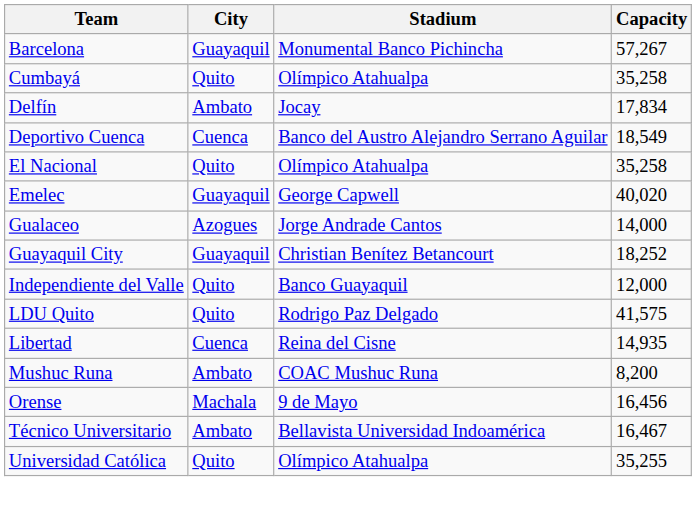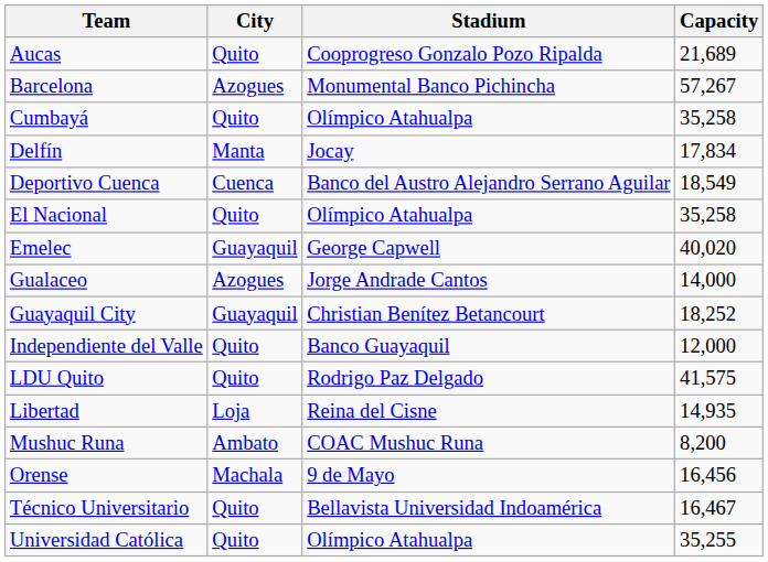 <table class="wikitable sortable">
 <tr>
 <th>Team</th>
 <th>City</th>
 <th>Stadium</th>
 <th>Capacity</th>
 </tr>
 <tr>
+<td><a href='#'>Aucas</a></td>
+<td><a href='#'>Quito</a></td>
+<td><a href='#'>Cooprogreso Gonzalo Pozo Ripalda</a></td>
+<td>21,689</td>
+</tr>
+<tr>
 <td><a href='#'>Barcelona</a></td>
-<td><a href='#'>Guayaquil</a></td>
+<td><a href='#'>Azogues</a></td>
 <td><a href='#'>Monumental Banco Pichincha</a></td>
 <td>57,267</td>
 </tr>
 <tr>
 <td><a href='#'>Cumbayá</a></td>
 <td><a href='#'>Quito</a></td>
 <td><a href='#'>Olímpico Atahualpa</a></td>
 <td>35,258</td>
 </tr>
 <tr>
 <td><a href='#'>Delfín</a></td>
-<td><a href='#'>Ambato</a></td>
+<td><a href='#'>Manta</a></td>
 <td><a href='#'>Jocay</a></td>
 <td>17,834</td>
 </tr>
 <tr>
 <td><a href='#'>Deportivo Cuenca</a></td>
 <td><a href='#'>Cuenca</a></td>
 <td><a href='#'>Banco del Austro Alejandro Serrano Aguilar</a></td>
 <td>18,549</td>
 </tr>
 <tr>
 <td><a href='#'>El Nacional</a></td>
 <td><a href='#'>Quito</a></td>
 <td><a href='#'>Olímpico Atahualpa</a></td>
 <td>35,258</td>
 </tr>
 <tr>
 <td><a href='#'>Emelec</a></td>
 <td><a href='#'>Guayaquil</a></td>
 <td><a href='#'>George Capwell</a></td>
 <td>40,020</td>
 </tr>
 <tr>
 <td><a href='#'>Gualaceo</a></td>
 <td><a href='#'>Azogues</a></td>
 <td><a href='#'>Jorge Andrade Cantos</a></td>
 <td>14,000</td>
 </tr>
 <tr>
 <td><a href='#'>Guayaquil City</a></td>
 <td><a href='#'>Guayaquil</a></td>
 <td><a href='#'>Christian Benítez Betancourt</a></td>
 <td>18,252</td>
 </tr>
 <tr>
 <td><a href='#'>Independiente del Valle</a></td>
 <td><a href='#'>Quito</a></td>
 <td><a href='#'>Banco Guayaquil</a></td>
 <td>12,000</td>
 </tr>
 <tr>
 <td><a href='#'>LDU Quito</a></td>
 <td><a href='#'>Quito</a></td>
 <td><a href='#'>Rodrigo Paz Delgado</a></td>
 <td>41,575</td>
 </tr>
 <tr>
 <td><a href='#'>Libertad</a></td>
-<td><a href='#'>Cuenca</a></td>
+<td><a href='#'>Loja</a></td>
 <td><a href='#'>Reina del Cisne</a></td>
 <td>14,935</td>
 </tr>
 <tr>
 <td><a href='#'>Mushuc Runa</a></td>
 <td><a href='#'>Ambato</a></td>
 <td><a href='#'>COAC Mushuc Runa</a></td>
 <td>8,200</td>
 </tr>
 <tr>
 <td><a href='#'>Orense</a></td>
 <td><a href='#'>Machala</a></td>
 <td><a href='#'>9 de Mayo</a></td>
 <td>16,456</td>
 </tr>
 <tr>
 <td><a href='#'>Técnico Universitario</a></td>
-<td><a href='#'>Ambato</a></td>
+<td><a href='#'>Quito</a></td>
 <td><a href='#'>Bellavista Universidad Indoamérica</a></td>
 <td>16,467</td>
 </tr>
 <tr>
 <td><a href='#'>Universidad Católica</a></td>
 <td><a href='#'>Quito</a></td>
 <td><a href='#'>Olímpico Atahualpa</a></td>
 <td>35,255</td>
 </tr>
 </table>
